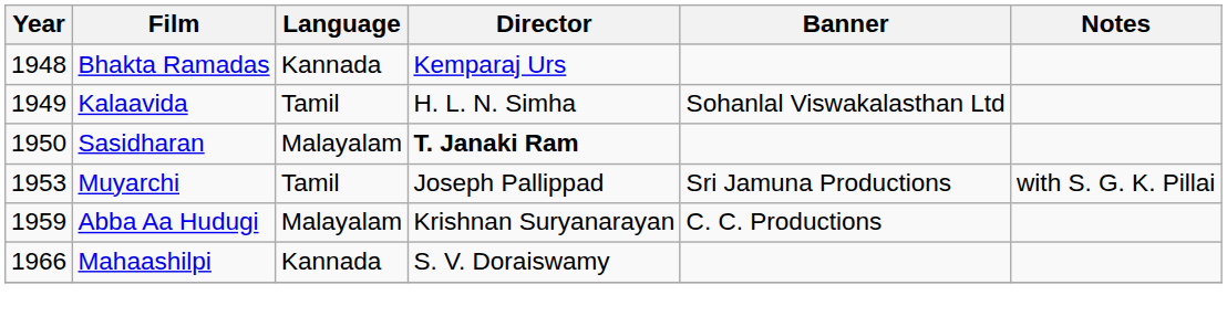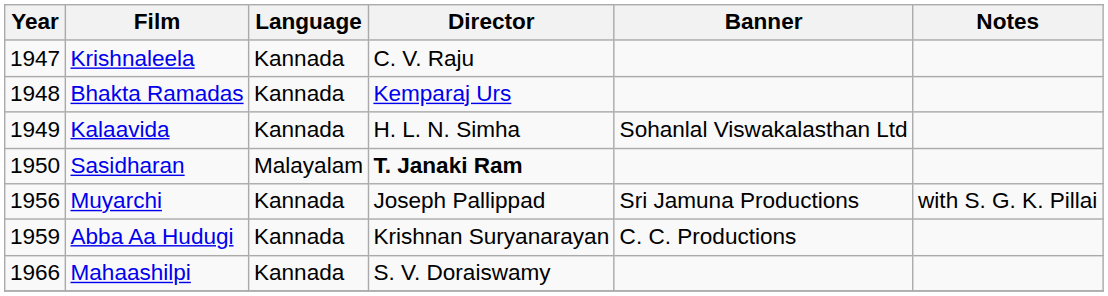 <table class="wikitable">
 <tr>
 <th>Year</th>
 <th>Film</th>
 <th>Language</th>
 <th>Director</th>
 <th>Banner</th>
 <th>Notes</th>
+</tr>
+<tr>
+<td>1947</td>
+<td><a href='#'>Krishnaleela</a></td>
+<td>Kannada</td>
+<td>C. V. Raju</td>
+<td></td>
+<td></td>
 </tr>
 <tr>
 <td>1948</td>
 <td><a href='#'>Bhakta Ramadas</a></td>
 <td>Kannada</td>
 <td><a href='#'>Kemparaj Urs</a></td>
 <td></td>
 <td></td>
 </tr>
 <tr>
 <td>1949</td>
 <td><a href='#'>Kalaavida</a></td>
-<td>Tamil</td>
+<td>Kannada</td>
 <td>H. L. N. Simha</td>
 <td>Sohanlal Viswakalasthan Ltd</td>
 <td></td>
 </tr>
 <tr>
 <td>1950</td>
 <td><a href='#'>Sasidharan</a></td>
 <td>Malayalam</td>
 <td><strong>T. Janaki Ram</strong></td>
 <td></td>
 <td></td>
 </tr>
 <tr>
-<td>1953</td>
+<td>1956</td>
 <td><a href='#'>Muyarchi</a></td>
-<td>Tamil</td>
+<td>Kannada</td>
 <td>Joseph Pallippad</td>
 <td>Sri Jamuna Productions</td>
 <td>with S. G. K. Pillai</td>
 </tr>
 <tr>
 <td>1959</td>
 <td><a href='#'>Abba Aa Hudugi</a></td>
-<td>Malayalam</td>
+<td>Kannada</td>
 <td>Krishnan Suryanarayan</td>
 <td>C. C. Productions</td>
 <td></td>
 </tr>
 <tr>
 <td>1966</td>
 <td><a href='#'>Mahaashilpi</a></td>
 <td>Kannada</td>
 <td>S. V. Doraiswamy</td>
 <td></td>
 <td></td>
 </tr>
 <tr>
 </tr>
 </table>
